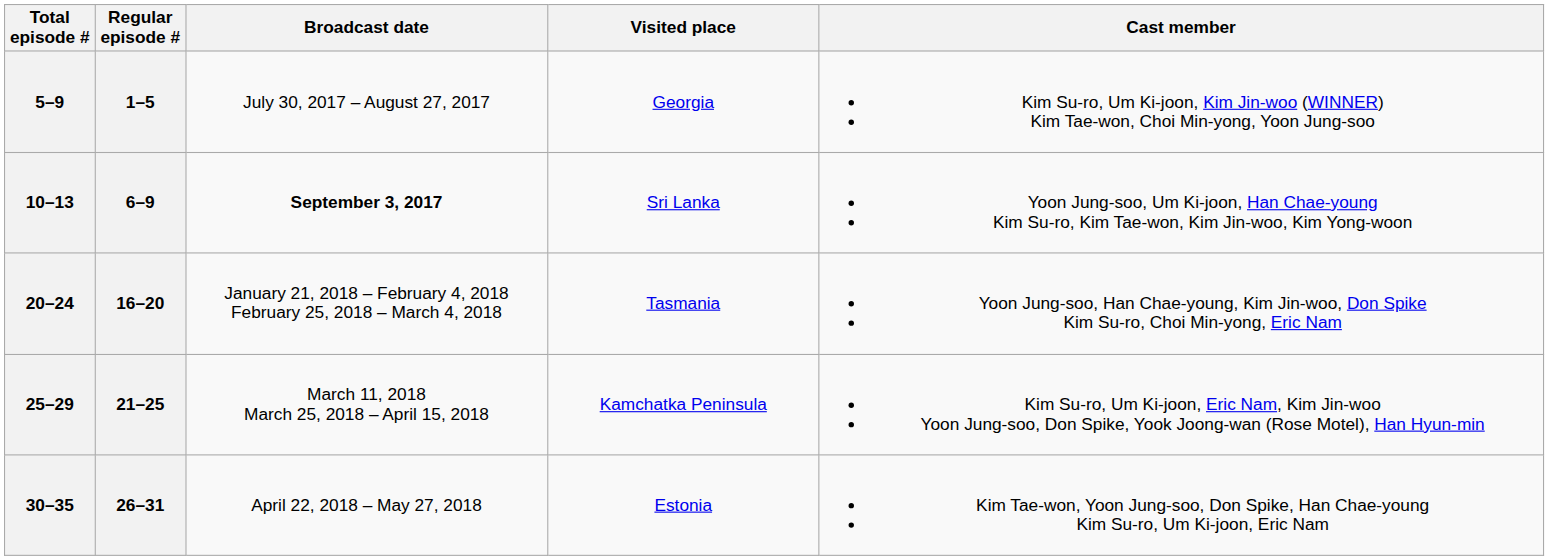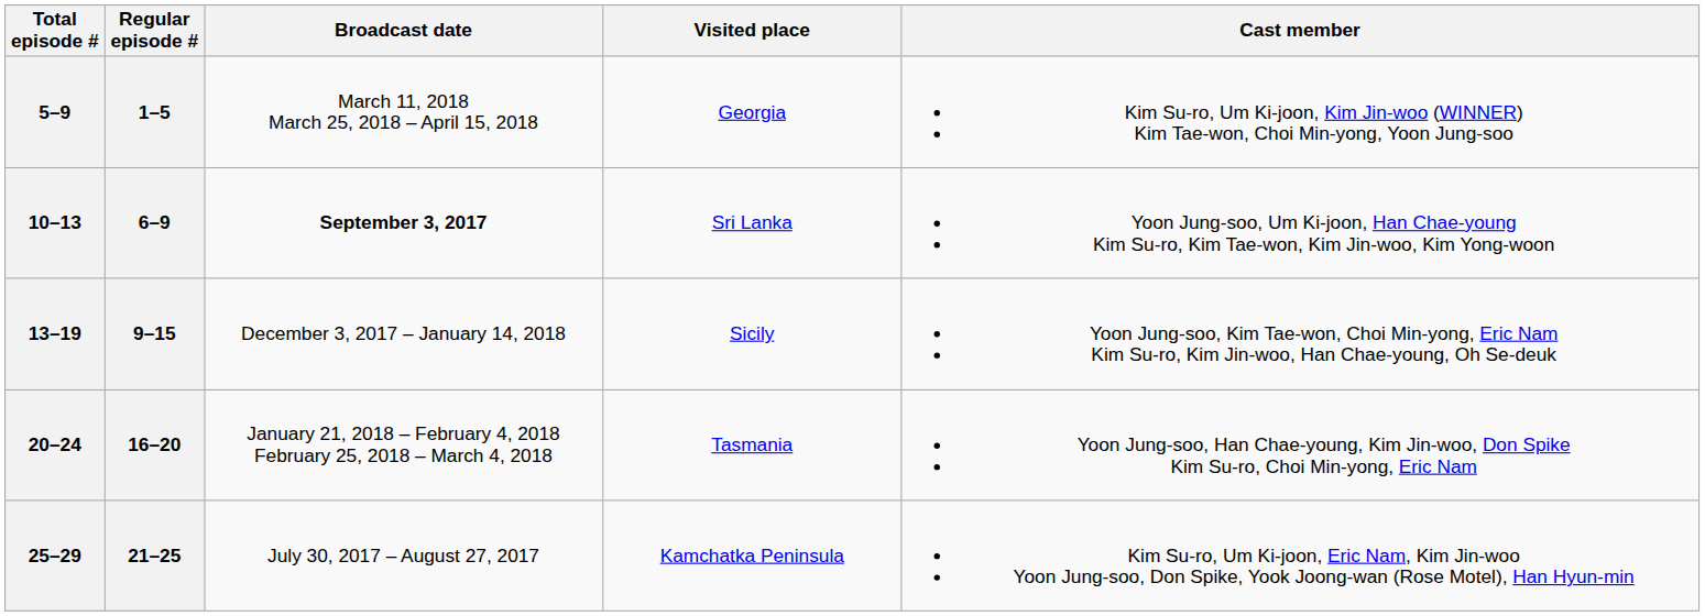 <table class="wikitable" style="text-align:center; width:90%;">
 <tr>
 <th width="5%">Total episode #</th>
 <th width="5%">Regular episode #</th>
 <th width="20%">Broadcast date</th>
 <th width="15%">Visited place</th>
 <th width="40%">Cast member</th>
 </tr>
 <tr>
 <th>5–9</th>
 <th>1–5</th>
-<td>July 30, 2017 – August 27, 2017</td>
+<td>March 11, 2018<br>March 25, 2018 – April 15, 2018</td>
 <td><a href='#'>Georgia</a></td>
 <td><br><ul><li>Kim Su-ro, Um Ki-joon, <a href='#'>Kim Jin-woo</a> (<a href='#'>WINNER</a>)</li><li>Kim Tae-won, Choi Min-yong, Yoon Jung-soo</li></ul></td>
 </tr>
 <tr>
 <th>10–13</th>
 <th>6–9</th>
 <td><strong>September 3, 2017<br></strong></td>
 <td><a href='#'>Sri Lanka</a></td>
 <td><br><ul><li>Yoon Jung-soo, Um Ki-joon, <a href='#'>Han Chae-young</a></li><li>Kim Su-ro, Kim Tae-won, Kim Jin-woo, Kim Yong-woon</li></ul></td>
 </tr>
 <tr>
+<th>13–19</th>
+<th>9–15</th>
+<td>December 3, 2017 – January 14, 2018</td>
+<td><a href='#'>Sicily</a></td>
+<td><br><ul><li>Yoon Jung-soo, Kim Tae-won, Choi Min-yong, <a href='#'>Eric Nam</a></li><li>Kim Su-ro, Kim Jin-woo, Han Chae-young, Oh Se-deuk</li></ul></td>
+</tr>
+<tr>
 <th>20–24</th>
 <th>16–20</th>
 <td>January 21, 2018 – February 4, 2018<br>February 25, 2018 – March 4, 2018</td>
 <td><a href='#'>Tasmania</a></td>
 <td><br><ul><li>Yoon Jung-soo, Han Chae-young, Kim Jin-woo, <a href='#'>Don Spike</a></li><li>Kim Su-ro, Choi Min-yong, <a href='#'>Eric Nam</a></li></ul></td>
 </tr>
 <tr>
 <th>25–29</th>
 <th>21–25</th>
-<td>March 11, 2018<br>March 25, 2018 – April 15, 2018</td>
+<td>July 30, 2017 – August 27, 2017</td>
 <td><a href='#'>Kamchatka Peninsula</a></td>
 <td><br><ul><li>Kim Su-ro, Um Ki-joon, <a href='#'>Eric Nam</a>, Kim Jin-woo</li><li>Yoon Jung-soo, Don Spike, Yook Joong-wan (Rose Motel), <a href='#'>Han Hyun-min</a></li></ul></td>
 </tr>
-<tr>
-<th>30–35</th>
-<th>26–31</th>
-<td>April 22, 2018 – May 27, 2018</td>
-<td><a href='#'>Estonia</a></td>
-<td><br><ul><li>Kim Tae-won, Yoon Jung-soo, Don Spike, Han Chae-young</li><li>Kim Su-ro, Um Ki-joon, Eric Nam</li></ul></td>
-</tr>
 </table>
